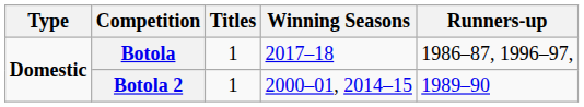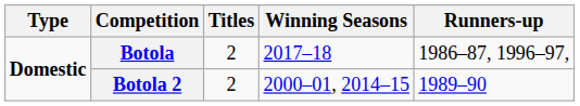 <table class="wikitable plainrowheaders" style="font-size:95%; text-align:center;">
 <tr>
 <th style="width:5">Type</th>
 <th style="width:5">Competition</th>
 <th style="width:5">Titles</th>
 <th style="width:5">Winning Seasons</th>
 <th style="width:5">Runners-up</th>
 </tr>
 <tr>
 <td rowspan="2"><strong>Domestic</strong></td>
 <th scope=col><a href='#'>Botola</a></th>
-<td>1</td>
+<td>2</td>
 <td align="left"><a href='#'>2017–18</a></td>
 <td>1986–87, 1996–97,</td>
 </tr>
 <tr>
 <th scope=col><a href='#'>Botola 2</a></th>
-<td>1</td>
+<td>2</td>
 <td align="left"><a href='#'>2000–01</a>, <a href='#'>2014–15</a></td>
 <td align="left"><a href='#'>1989–90</a></td>
 </tr>
 </table>
